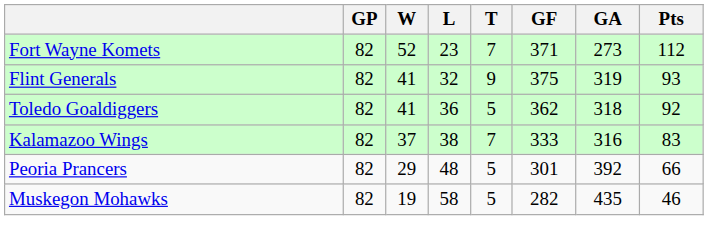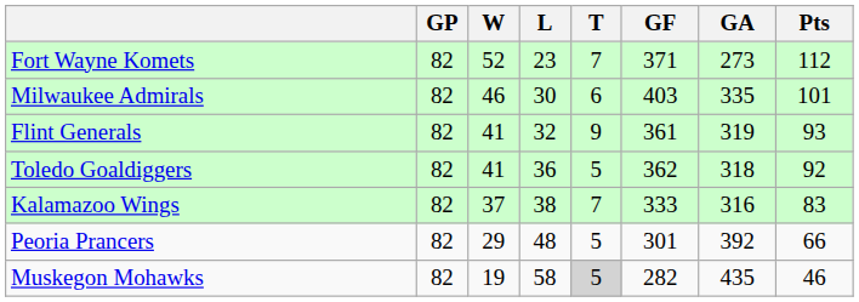 <table class="wikitable">
 <tr>
 <th width="40%"></th>
 <th width="5%">GP</th>
 <th width="5%">W</th>
 <th width="5%">L</th>
 <th width="5%">T</th>
 <th width="7.5%">GF</th>
 <th width="7.5%">GA</th>
 <th width="7.5%">Pts</th>
 </tr>
 <tr align="center" bgcolor="#CCFFCC">
 <td align="left"><a href='#'>Fort Wayne Komets</a></td>
 <td>82</td>
 <td>52</td>
 <td>23</td>
 <td>7</td>
 <td>371</td>
 <td>273</td>
 <td>112</td>
 </tr>
 <tr align="center" bgcolor="#CCFFCC">
+<td align="left"><a href='#'>Milwaukee Admirals</a></td>
+<td>82</td>
+<td>46</td>
+<td>30</td>
+<td>6</td>
+<td>403</td>
+<td>335</td>
+<td>101</td>
+</tr>
+<tr align="center" bgcolor="#CCFFCC">
 <td align="left"><a href='#'>Flint Generals</a></td>
 <td>82</td>
 <td>41</td>
 <td>32</td>
 <td>9</td>
-<td>375</td>
+<td>361</td>
 <td>319</td>
 <td>93</td>
 </tr>
 <tr align="center" bgcolor="#CCFFCC">
 <td align="left"><a href='#'>Toledo Goaldiggers</a></td>
 <td>82</td>
 <td>41</td>
 <td>36</td>
 <td>5</td>
 <td>362</td>
 <td>318</td>
 <td>92</td>
 </tr>
 <tr align="center" bgcolor="#CCFFCC">
 <td align="left"><a href='#'>Kalamazoo Wings</a></td>
 <td>82</td>
 <td>37</td>
 <td>38</td>
 <td>7</td>
 <td>333</td>
 <td>316</td>
 <td>83</td>
 </tr>
 <tr align="center">
 <td align="left"><a href='#'>Peoria Prancers</a></td>
 <td>82</td>
 <td>29</td>
 <td>48</td>
 <td>5</td>
 <td>301</td>
 <td>392</td>
 <td>66</td>
 </tr>
 <tr align="center">
 <td align="left"><a href='#'>Muskegon Mohawks</a></td>
 <td>82</td>
 <td>19</td>
 <td>58</td>
-<td>5</td>
+<td style="background: lightgrey;">5</td>
 <td>282</td>
 <td>435</td>
 <td>46</td>
 </tr>
 </table>
